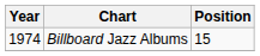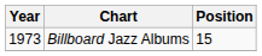 <table class="wikitable">
 <tr>
 <th>Year</th>
 <th>Chart</th>
 <th>Position</th>
 </tr>
 <tr>
-<td>1974</td>
+<td>1973</td>
 <td><em>Billboard</em> Jazz Albums</td>
 <td>15</td>
 </tr>
 <tr>
 </tr>
 </table>
